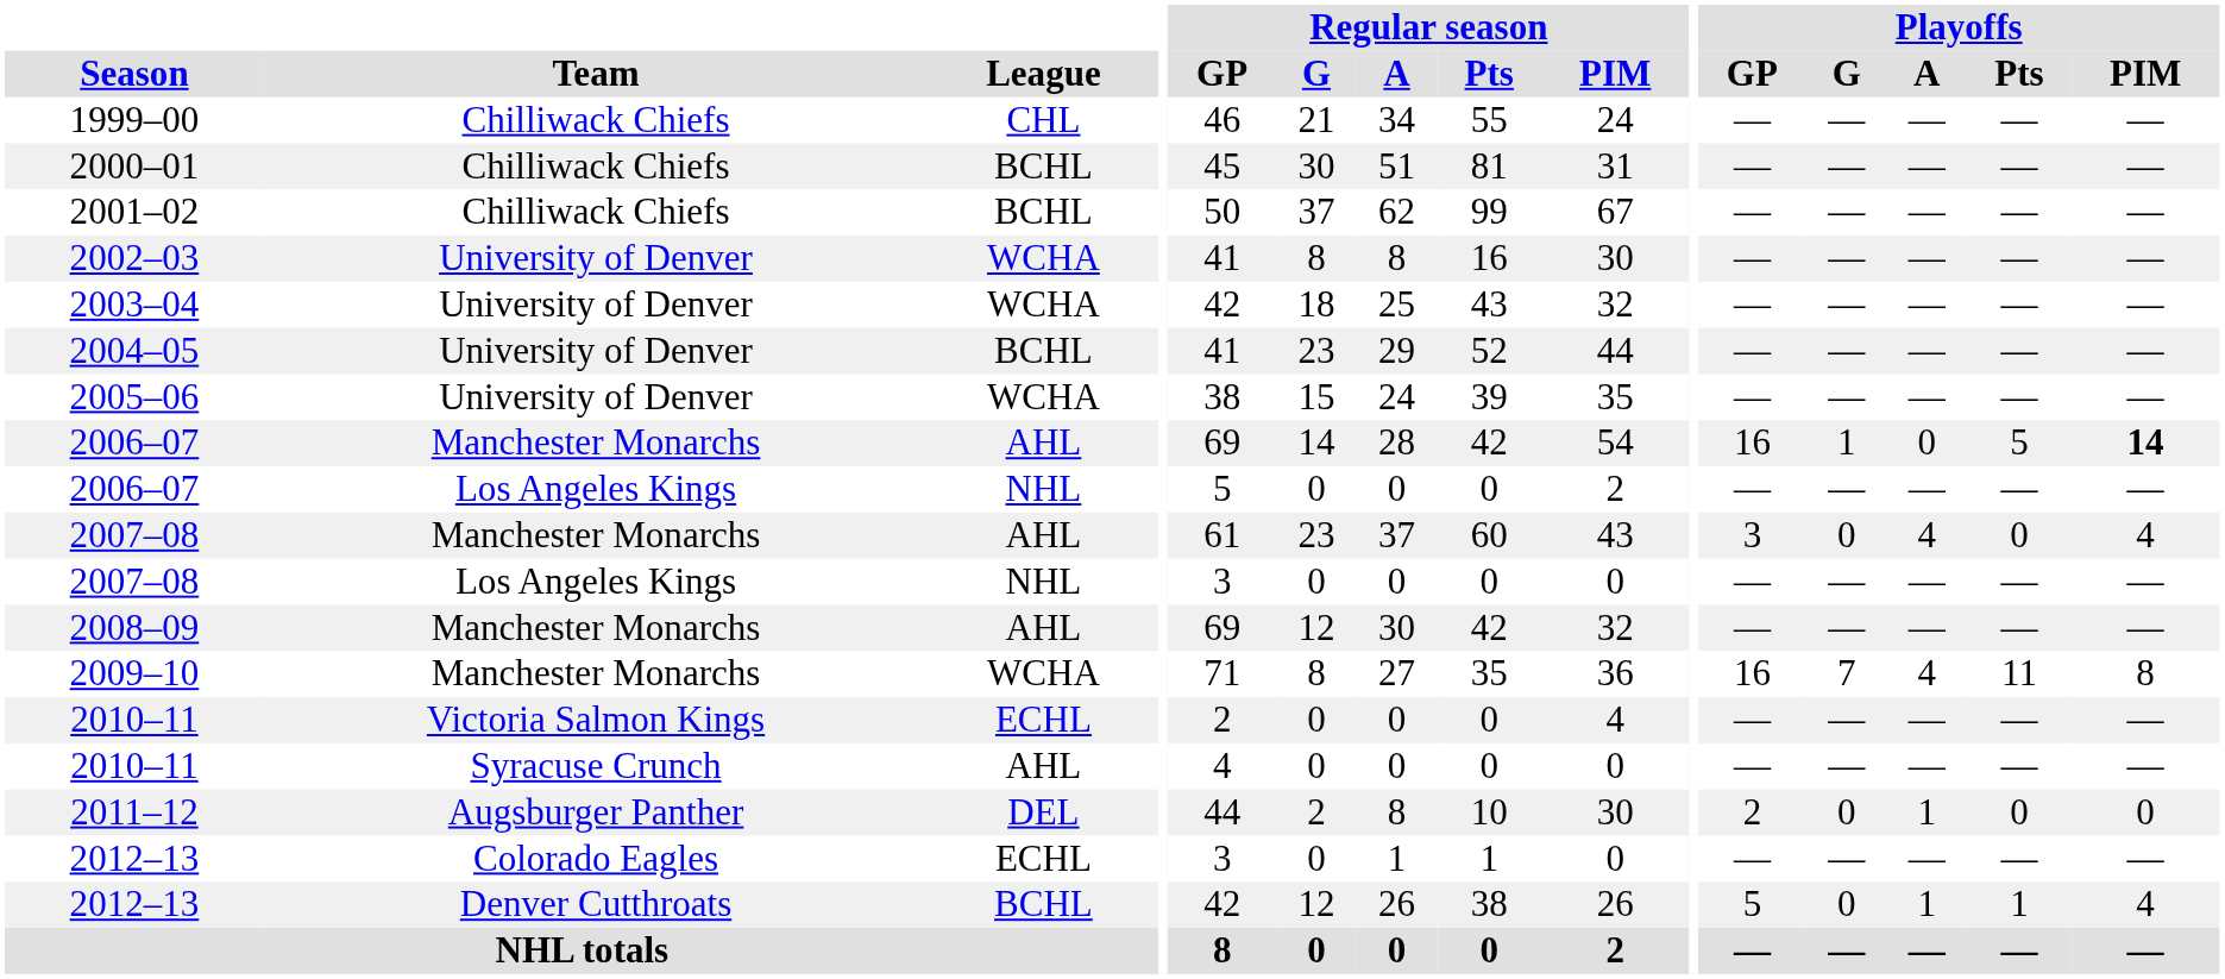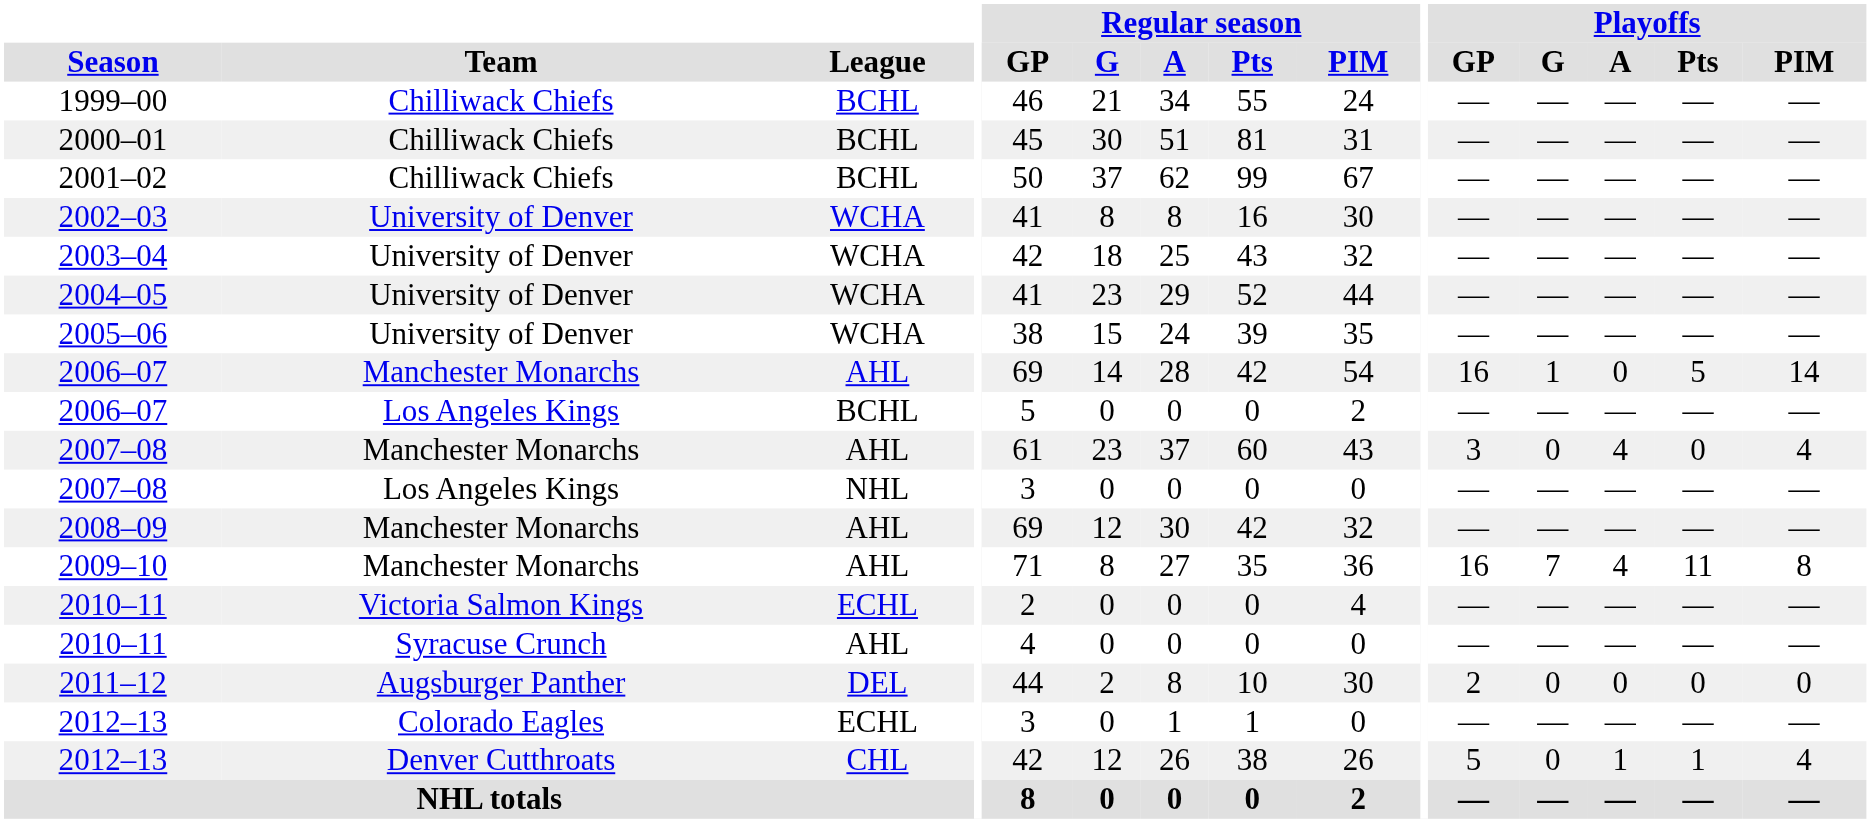 <table border="0" cellpadding="1" cellspacing="0" style="text-align:center; width:60em">
 <tr bgcolor="#e0e0e0">
 <th colspan="3" bgcolor="#ffffff"></th>
 <th rowspan="99" bgcolor="#ffffff"></th>
 <th colspan="5"><a href='#'>Regular season</a></th>
 <th rowspan="99" bgcolor="#ffffff"></th>
 <th colspan="5"><a href='#'>Playoffs</a></th>
 </tr>
 <tr bgcolor="#e0e0e0">
 <th><a href='#'>Season</a></th>
 <th>Team</th>
 <th>League</th>
 <th>GP</th>
 <th><a href='#'>G</a></th>
 <th><a href='#'>A</a></th>
 <th><a href='#'>Pts</a></th>
 <th><a href='#'>PIM</a></th>
 <th>GP</th>
 <th>G</th>
 <th>A</th>
 <th>Pts</th>
 <th>PIM</th>
 </tr>
 <tr ALIGN="center">
 <td>1999–00</td>
 <td><a href='#'>Chilliwack Chiefs</a></td>
-<td><a href='#'>CHL</a></td>
+<td><a href='#'>BCHL</a></td>
 <td>46</td>
 <td>21</td>
 <td>34</td>
 <td>55</td>
 <td>24</td>
 <td>—</td>
 <td>—</td>
 <td>—</td>
 <td>—</td>
 <td>—</td>
 </tr>
 <tr ALIGN="center" bgcolor="#f0f0f0">
 <td>2000–01</td>
 <td>Chilliwack Chiefs</td>
 <td>BCHL</td>
 <td>45</td>
 <td>30</td>
 <td>51</td>
 <td>81</td>
 <td>31</td>
 <td>—</td>
 <td>—</td>
 <td>—</td>
 <td>—</td>
 <td>—</td>
 </tr>
 <tr ALIGN="center">
 <td>2001–02</td>
 <td>Chilliwack Chiefs</td>
 <td>BCHL</td>
 <td>50</td>
 <td>37</td>
 <td>62</td>
 <td>99</td>
 <td>67</td>
 <td>—</td>
 <td>—</td>
 <td>—</td>
 <td>—</td>
 <td>—</td>
 </tr>
 <tr ALIGN="center"  bgcolor="#f0f0f0">
 <td><a href='#'>2002–03</a></td>
 <td><a href='#'>University of Denver</a></td>
 <td><a href='#'>WCHA</a></td>
 <td>41</td>
 <td>8</td>
 <td>8</td>
 <td>16</td>
 <td>30</td>
 <td>—</td>
 <td>—</td>
 <td>—</td>
 <td>—</td>
 <td>—</td>
 </tr>
 <tr ALIGN="center">
 <td><a href='#'>2003–04</a></td>
 <td>University of Denver</td>
 <td>WCHA</td>
 <td>42</td>
 <td>18</td>
 <td>25</td>
 <td>43</td>
 <td>32</td>
 <td>—</td>
 <td>—</td>
 <td>—</td>
 <td>—</td>
 <td>—</td>
 </tr>
 <tr ALIGN="center"  bgcolor="#f0f0f0">
 <td><a href='#'>2004–05</a></td>
 <td>University of Denver</td>
-<td>BCHL</td>
+<td>WCHA</td>
 <td>41</td>
 <td>23</td>
 <td>29</td>
 <td>52</td>
 <td>44</td>
 <td>—</td>
 <td>—</td>
 <td>—</td>
 <td>—</td>
 <td>—</td>
 </tr>
 <tr ALIGN="center">
 <td><a href='#'>2005–06</a></td>
 <td>University of Denver</td>
 <td>WCHA</td>
 <td>38</td>
 <td>15</td>
 <td>24</td>
 <td>39</td>
 <td>35</td>
 <td>—</td>
 <td>—</td>
 <td>—</td>
 <td>—</td>
 <td>—</td>
 </tr>
 <tr ALIGN="center" bgcolor="#f0f0f0">
 <td><a href='#'>2006–07</a></td>
 <td><a href='#'>Manchester Monarchs</a></td>
 <td><a href='#'>AHL</a></td>
 <td>69</td>
 <td>14</td>
 <td>28</td>
 <td>42</td>
 <td>54</td>
 <td>16</td>
 <td>1</td>
 <td>0</td>
 <td>5</td>
-<td><strong>14</strong></td>
+<td>14</td>
 </tr>
 <tr ALIGN="center">
 <td><a href='#'>2006–07</a></td>
 <td><a href='#'>Los Angeles Kings</a></td>
-<td><a href='#'>NHL</a></td>
+<td>BCHL</td>
 <td>5</td>
 <td>0</td>
 <td>0</td>
 <td>0</td>
 <td>2</td>
 <td>—</td>
 <td>—</td>
 <td>—</td>
 <td>—</td>
 <td>—</td>
 </tr>
 <tr ALIGN="center" bgcolor="#f0f0f0">
 <td><a href='#'>2007–08</a></td>
 <td>Manchester Monarchs</td>
 <td>AHL</td>
 <td>61</td>
 <td>23</td>
 <td>37</td>
 <td>60</td>
 <td>43</td>
 <td>3</td>
 <td>0</td>
 <td>4</td>
 <td>0</td>
 <td>4</td>
 </tr>
 <tr ALIGN="center">
 <td><a href='#'>2007–08</a></td>
 <td>Los Angeles Kings</td>
 <td>NHL</td>
 <td>3</td>
 <td>0</td>
 <td>0</td>
 <td>0</td>
 <td>0</td>
 <td>—</td>
 <td>—</td>
 <td>—</td>
 <td>—</td>
 <td>—</td>
 </tr>
 <tr ALIGN="center" bgcolor="#f0f0f0">
 <td><a href='#'>2008–09</a></td>
 <td>Manchester Monarchs</td>
 <td>AHL</td>
 <td>69</td>
 <td>12</td>
 <td>30</td>
 <td>42</td>
 <td>32</td>
 <td>—</td>
 <td>—</td>
 <td>—</td>
 <td>—</td>
 <td>—</td>
 </tr>
 <tr ALIGN="center">
 <td><a href='#'>2009–10</a></td>
 <td>Manchester Monarchs</td>
-<td>WCHA</td>
+<td>AHL</td>
 <td>71</td>
 <td>8</td>
 <td>27</td>
 <td>35</td>
 <td>36</td>
 <td>16</td>
 <td>7</td>
 <td>4</td>
 <td>11</td>
 <td>8</td>
 </tr>
 <tr ALIGN="center" bgcolor="#f0f0f0">
 <td><a href='#'>2010–11</a></td>
 <td><a href='#'>Victoria Salmon Kings</a></td>
 <td><a href='#'>ECHL</a></td>
 <td>2</td>
 <td>0</td>
 <td>0</td>
 <td>0</td>
 <td>4</td>
 <td>—</td>
 <td>—</td>
 <td>—</td>
 <td>—</td>
 <td>—</td>
 </tr>
 <tr ALIGN="center">
 <td><a href='#'>2010–11</a></td>
 <td><a href='#'>Syracuse Crunch</a></td>
 <td>AHL</td>
 <td>4</td>
 <td>0</td>
 <td>0</td>
 <td>0</td>
 <td>0</td>
 <td>—</td>
 <td>—</td>
 <td>—</td>
 <td>—</td>
 <td>—</td>
 </tr>
 <tr ALIGN="center" bgcolor="#f0f0f0">
 <td><a href='#'>2011–12</a></td>
 <td><a href='#'>Augsburger Panther</a></td>
 <td><a href='#'>DEL</a></td>
 <td>44</td>
 <td>2</td>
 <td>8</td>
 <td>10</td>
 <td>30</td>
 <td>2</td>
 <td>0</td>
-<td>1</td>
+<td>0</td>
 <td>0</td>
 <td>0</td>
 </tr>
 <tr ALIGN="center">
 <td><a href='#'>2012–13</a></td>
 <td><a href='#'>Colorado Eagles</a></td>
 <td>ECHL</td>
 <td>3</td>
 <td>0</td>
 <td>1</td>
 <td>1</td>
 <td>0</td>
 <td>—</td>
 <td>—</td>
 <td>—</td>
 <td>—</td>
 <td>—</td>
 </tr>
 <tr ALIGN="center" bgcolor="#f0f0f0">
 <td><a href='#'>2012–13</a></td>
 <td><a href='#'>Denver Cutthroats</a></td>
-<td><a href='#'>BCHL</a></td>
+<td><a href='#'>CHL</a></td>
 <td>42</td>
 <td>12</td>
 <td>26</td>
 <td>38</td>
 <td>26</td>
 <td>5</td>
 <td>0</td>
 <td>1</td>
 <td>1</td>
 <td>4</td>
 </tr>
 <tr bgcolor="#e0e0e0">
 <th colspan="3">NHL totals</th>
 <th>8</th>
 <th>0</th>
 <th>0</th>
 <th>0</th>
 <th>2</th>
 <th>—</th>
 <th>—</th>
 <th>—</th>
 <th>—</th>
 <th>—</th>
 </tr>
 </table>
